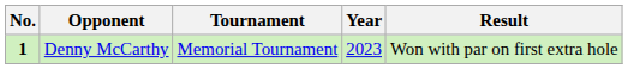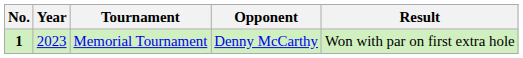 <table class="wikitable" style="font-size:95%;">
 <tr>
 <th>No.</th>
+<th>Year</th>
+<th>Tournament</th>
 <th>Opponent</th>
-<th>Tournament</th>
-<th>Year</th>
 <th>Result</th>
 </tr>
 <tr style="background:#D0F0C0;">
 <td align=center><strong>1</strong></td>
+<td><a href='#'>2023</a></td>
+<td><a href='#'>Memorial Tournament</a></td>
 <td> <a href='#'>Denny McCarthy</a></td>
-<td><a href='#'>Memorial Tournament</a></td>
-<td><a href='#'>2023</a></td>
 <td>Won with par on first extra hole</td>
 </tr>
 </table>
